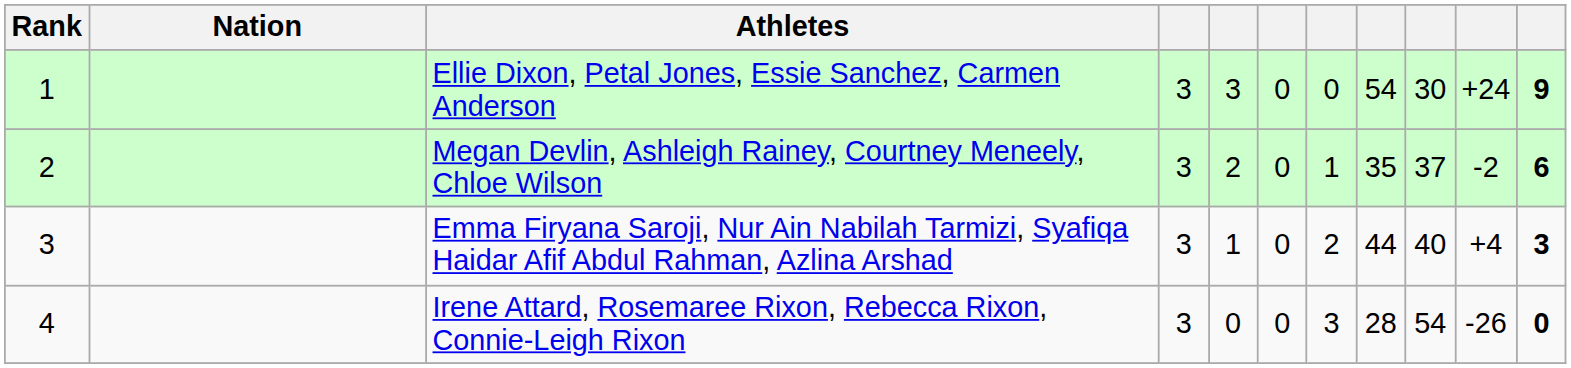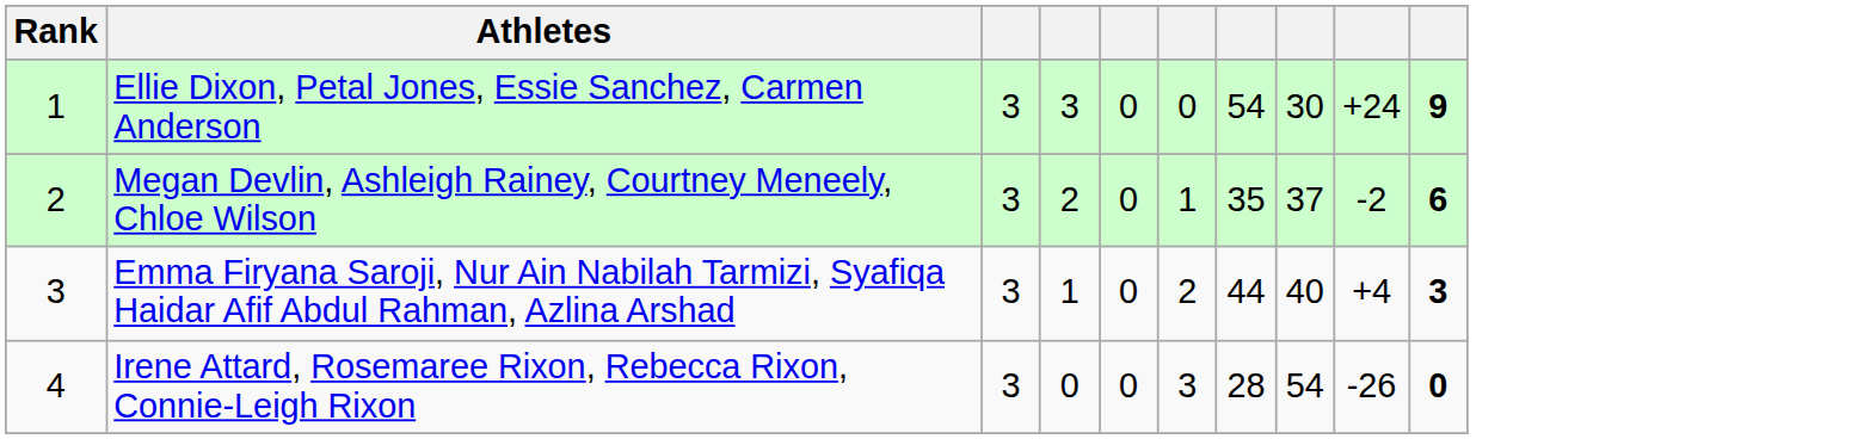 <table class=wikitable style="text-align:center">
 <tr>
 <th width=20>Rank</th>
-<th width=180>Nation</th>
 <th width=400>Athletes</th>
 <th width=20></th>
 <th width=20></th>
 <th width=20></th>
 <th width=20></th>
 <th width=20></th>
 <th width=20></th>
 <th width=20></th>
 <th width=20></th>
 </tr>
 <tr bgcolor="#ccffcc">
 <td>1</td>
-<td align=left></td>
 <td align=left><a href='#'>Ellie Dixon</a>, <a href='#'>Petal Jones</a>, <a href='#'>Essie Sanchez</a>, <a href='#'>Carmen Anderson</a></td>
 <td>3</td>
 <td>3</td>
 <td>0</td>
 <td>0</td>
 <td>54</td>
 <td>30</td>
 <td>+24</td>
 <td><strong>9</strong></td>
 </tr>
 <tr bgcolor="#ccffcc">
 <td>2</td>
-<td align=left></td>
 <td align=left><a href='#'>Megan Devlin</a>, <a href='#'>Ashleigh Rainey</a>, <a href='#'>Courtney Meneely</a>, <a href='#'>Chloe Wilson</a></td>
 <td>3</td>
 <td>2</td>
 <td>0</td>
 <td>1</td>
 <td>35</td>
 <td>37</td>
 <td>-2</td>
 <td><strong>6</strong></td>
 </tr>
 <tr>
 <td>3</td>
-<td align=left></td>
 <td align=left><a href='#'>Emma Firyana Saroji</a>, <a href='#'>Nur Ain Nabilah Tarmizi</a>, <a href='#'>Syafiqa Haidar Afif Abdul Rahman</a>, <a href='#'>Azlina Arshad</a></td>
 <td>3</td>
 <td>1</td>
 <td>0</td>
 <td>2</td>
 <td>44</td>
 <td>40</td>
 <td>+4</td>
 <td><strong>3</strong></td>
 </tr>
 <tr>
 <td>4</td>
-<td align=left></td>
 <td align=left><a href='#'>Irene Attard</a>, <a href='#'>Rosemaree Rixon</a>, <a href='#'>Rebecca Rixon</a>, <a href='#'>Connie-Leigh Rixon</a></td>
 <td>3</td>
 <td>0</td>
 <td>0</td>
 <td>3</td>
 <td>28</td>
 <td>54</td>
 <td>-26</td>
 <td><strong>0</strong></td>
 </tr>
 </table>
